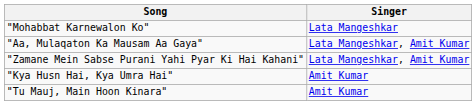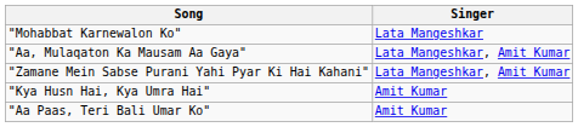 <table class="wikitable" style="font-size:95%;">
 <tr>
 <th>Song</th>
 <th>Singer</th>
 </tr>
 <tr>
 <td>"Mohabbat Karnewalon Ko"</td>
 <td><a href='#'>Lata Mangeshkar</a></td>
 </tr>
 <tr>
 <td>"Aa, Mulaqaton Ka Mausam Aa Gaya"</td>
 <td><a href='#'>Lata Mangeshkar</a>, <a href='#'>Amit Kumar</a></td>
 </tr>
 <tr>
 <td>"Zamane Mein Sabse Purani Yahi Pyar Ki Hai Kahani"</td>
 <td><a href='#'>Lata Mangeshkar</a>, <a href='#'>Amit Kumar</a></td>
 </tr>
 <tr>
 <td>"Kya Husn Hai, Kya Umra Hai"</td>
 <td><a href='#'>Amit Kumar</a></td>
 </tr>
 <tr>
-<td>"Tu Mauj, Main Hoon Kinara"</td>
+<td>"Aa Paas, Teri Bali Umar Ko"</td>
 <td><a href='#'>Amit Kumar</a></td>
 </tr>
 </table>
